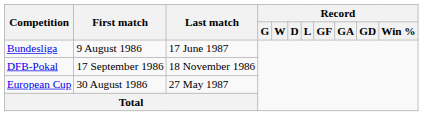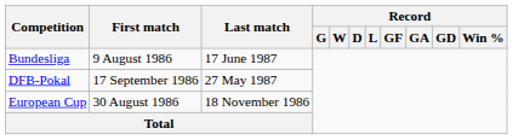 <table class="wikitable" style="text-align: center">
 <tr>
 <th rowspan="2">Competition</th>
 <th rowspan="2">First match</th>
 <th rowspan="2">Last match</th>
 <th colspan="8">Record</th>
 </tr>
 <tr>
 <th>G</th>
 <th>W</th>
 <th>D</th>
 <th>L</th>
 <th>GF</th>
 <th>GA</th>
 <th>GD</th>
 <th>Win %</th>
 </tr>
 <tr>
 <td align=left><a href='#'>Bundesliga</a></td>
 <td align=left>9 August 1986</td>
 <td align=left>17 June 1987<br></td>
 </tr>
 <tr>
 <td align=left><a href='#'>DFB-Pokal</a></td>
 <td align=left>17 September 1986</td>
-<td align=left>18 November 1986<br></td>
+<td align=left>27 May 1987<br></td>
 </tr>
 <tr>
 <td align=left><a href='#'>European Cup</a></td>
 <td align=left>30 August 1986</td>
-<td align=left>27 May 1987<br></td>
+<td align=left>18 November 1986<br></td>
 </tr>
 <tr>
 <th colspan="3">Total<br></th>
 </tr>
 </table>
